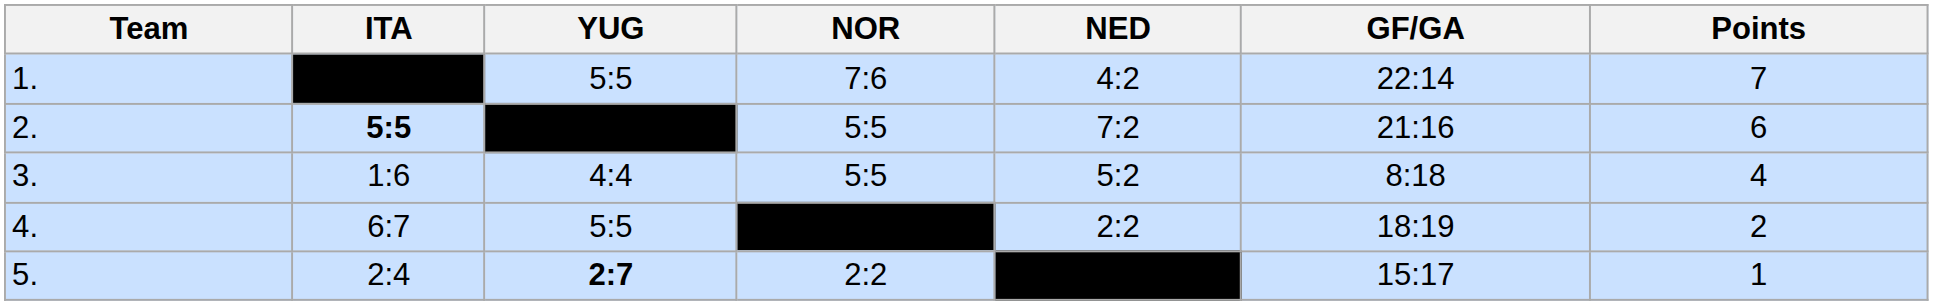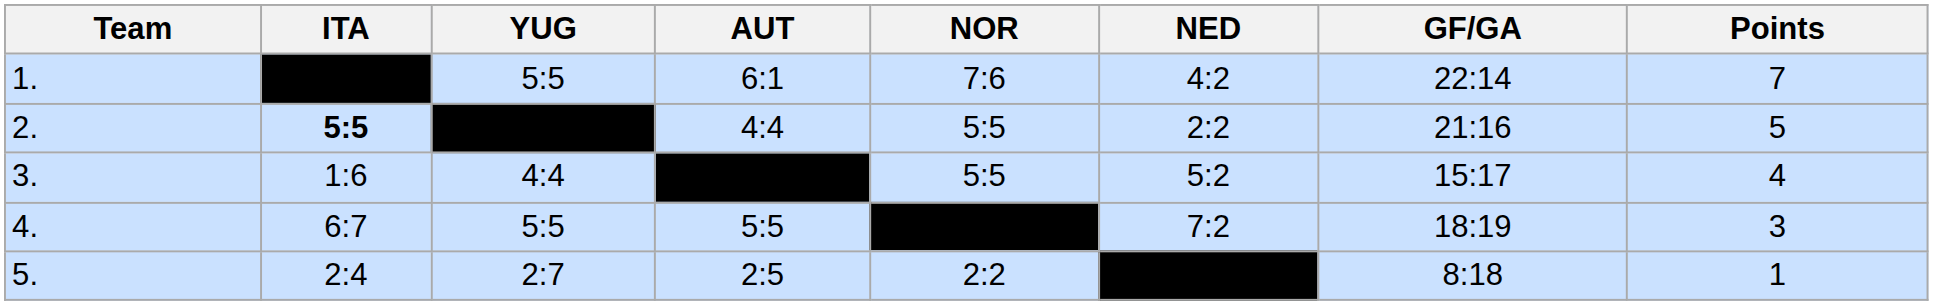 <table class="wikitable" bgcolor="#EFEFFF" width="50%">
 <tr bgcolor="#BCD2EE">
 <th>Team</th>
 <th>ITA</th>
 <th>YUG</th>
+<th>AUT</th>
 <th>NOR</th>
 <th>NED</th>
 <th>GF/GA</th>
 <th>Points</th>
 </tr>
 <tr bgcolor="#CAE1FF" align="center">
 <td align="left">1. </td>
 <td style="background:#000000;"></td>
 <td>5:5</td>
+<td>6:1</td>
 <td>7:6</td>
 <td>4:2</td>
 <td>22:14</td>
 <td>7</td>
 </tr>
 <tr bgcolor="#CAE1FF" align="center">
 <td align="left">2. </td>
 <td><strong>5:5</strong></td>
 <td style="background:#000000;"></td>
+<td>4:4</td>
 <td>5:5</td>
-<td>7:2</td>
+<td>2:2</td>
 <td>21:16</td>
-<td>6</td>
+<td>5</td>
 </tr>
 <tr bgcolor="#CAE1FF" align="center">
 <td align="left">3. </td>
 <td>1:6</td>
 <td>4:4</td>
+<td style="background:#000000;"></td>
 <td>5:5</td>
 <td>5:2</td>
-<td>8:18</td>
+<td>15:17</td>
 <td>4</td>
 </tr>
 <tr bgcolor="#CAE1FF" align="center">
 <td align="left">4. </td>
 <td>6:7</td>
 <td>5:5</td>
+<td>5:5</td>
 <td style="background:#000000;"></td>
-<td>2:2</td>
+<td>7:2</td>
 <td>18:19</td>
-<td>2</td>
+<td>3</td>
 </tr>
 <tr bgcolor="#CAE1FF" align="center">
 <td align="left">5. </td>
 <td>2:4</td>
-<td><strong>2:7</strong></td>
+<td>2:7</td>
+<td>2:5</td>
 <td>2:2</td>
 <td style="background:#000000;"></td>
-<td>15:17</td>
+<td>8:18</td>
 <td>1</td>
 </tr>
 </table>
